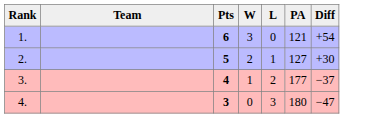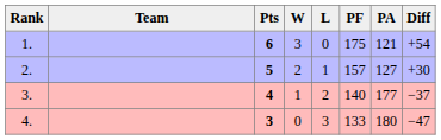 <table style=border-collapse:collapse border=1 cellspacing=0 cellpadding=5>
 <tr align=center bgcolor=#efefef>
 <th width=20>Rank</th>
 <th width=220>Team</th>
 <th width=20>Pts</th>
 <th width=20>W</th>
 <th width=20>L</th>
+<th width=20>PF</th>
 <th width=20>PA</th>
 <th width=20>Diff</th>
 </tr>
 <tr align=center bgcolor="#BBBBFF">
 <td>1.</td>
 <td align=left></td>
 <td><strong>6</strong></td>
 <td>3</td>
 <td>0</td>
+<td>175</td>
 <td>121</td>
 <td>+54</td>
 </tr>
 <tr align=center bgcolor="#BBBBFF">
 <td>2.</td>
 <td align=left></td>
 <td><strong>5</strong></td>
 <td>2</td>
 <td>1</td>
+<td>157</td>
 <td>127</td>
 <td>+30</td>
 </tr>
 <tr align=center bgcolor="#ffbbbb">
 <td>3.</td>
 <td align=left></td>
 <td><strong>4</strong></td>
 <td>1</td>
 <td>2</td>
+<td>140</td>
 <td>177</td>
 <td>−37</td>
 </tr>
 <tr align=center bgcolor="#ffbbbb">
 <td>4.</td>
 <td align=left></td>
 <td><strong>3</strong></td>
 <td>0</td>
 <td>3</td>
+<td>133</td>
 <td>180</td>
 <td>−47</td>
 </tr>
 </table>
